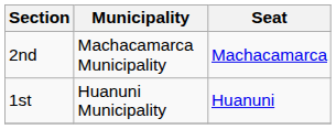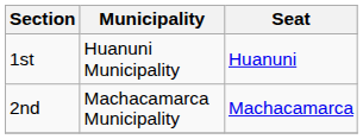 <table class="wikitable" border="1" style="width:35%;" border="1">
 <tr bgcolor=silver>
 <th>Section</th>
 <th>Municipality</th>
 <th>Seat</th>
 </tr>
 <tr>
+<td>1st</td>
+<td>Huanuni Municipality</td>
+<td><a href='#'>Huanuni</a></td>
+</tr>
+<tr>
 <td>2nd</td>
 <td>Machacamarca Municipality</td>
 <td><a href='#'>Machacamarca</a></td>
 </tr>
 <tr>
-<td>1st</td>
-<td>Huanuni Municipality</td>
-<td><a href='#'>Huanuni</a></td>
-</tr>
-<tr>
 </tr>
 </table>
